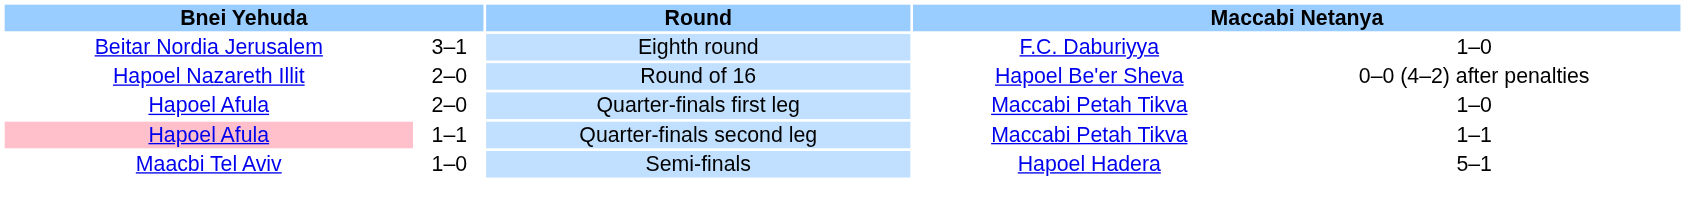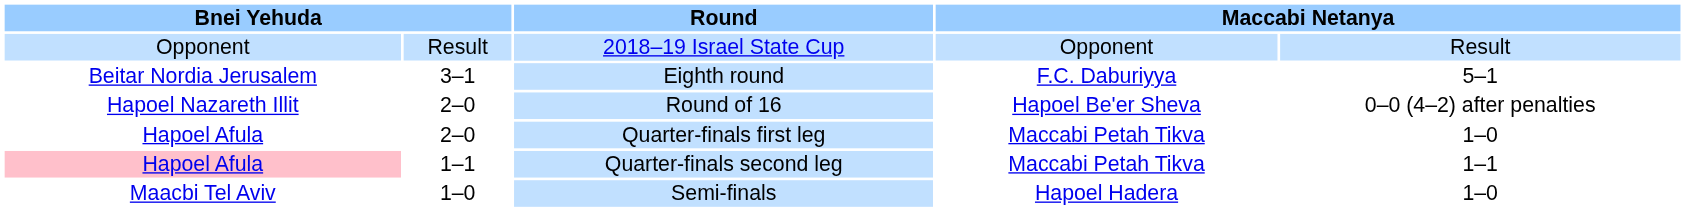 <table width="100%" style="text-align:center">
 <tr valign=top bgcolor=#99ccff>
 <th colspan=2 style="width:1*">Bnei Yehuda</th>
 <th><strong>Round</strong></th>
 <th colspan=2 style="width:1*">Maccabi Netanya</th>
 </tr>
+<tr valign=top bgcolor=#c1e0ff>
+<td>Opponent</td>
+<td>Result</td>
+<td bgcolor=#c1e0ff><a href='#'>2018–19 Israel State Cup</a></td>
+<td>Opponent</td>
+<td>Result</td>
+</tr>
 <tr>
 <td><a href='#'>Beitar Nordia Jerusalem</a></td>
 <td>3–1</td>
 <td bgcolor=#c1e0ff>Eighth round</td>
 <td><a href='#'>F.C. Daburiyya</a></td>
-<td>1–0</td>
+<td>5–1</td>
 </tr>
 <tr>
 <td><a href='#'>Hapoel Nazareth Illit</a></td>
 <td>2–0</td>
 <td bgcolor=#c1e0ff>Round of 16</td>
 <td><a href='#'>Hapoel Be'er Sheva</a></td>
 <td>0–0  (4–2) after penalties</td>
 </tr>
 <tr>
 <td><a href='#'>Hapoel Afula</a></td>
 <td>2–0</td>
 <td bgcolor=#c1e0ff>Quarter-finals first leg</td>
 <td><a href='#'>Maccabi Petah Tikva</a></td>
 <td>1–0</td>
 </tr>
 <tr>
 <td style="background: pink;"><a href='#'>Hapoel Afula</a></td>
 <td>1–1</td>
 <td bgcolor=#c1e0ff>Quarter-finals second leg</td>
 <td><a href='#'>Maccabi Petah Tikva</a></td>
 <td>1–1</td>
 </tr>
 <tr>
 <td><a href='#'>Maacbi Tel Aviv</a></td>
 <td>1–0</td>
 <td bgcolor=#c1e0ff>Semi-finals</td>
 <td><a href='#'>Hapoel Hadera</a></td>
-<td>5–1</td>
+<td>1–0</td>
 </tr>
 <tr>
 </tr>
 </table>
